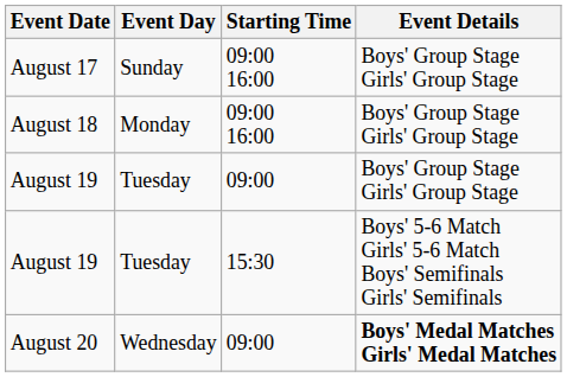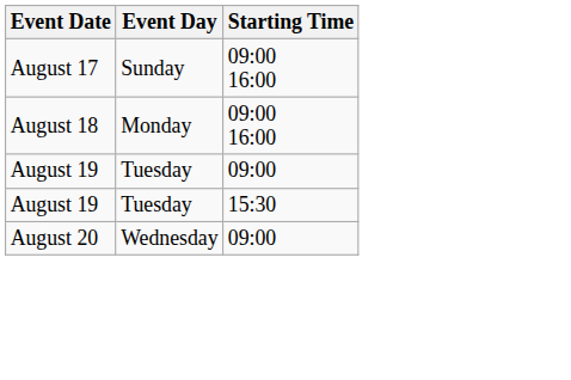 <table class="wikitable">
 <tr>
 <th>Event Date</th>
 <th>Event Day</th>
 <th>Starting Time</th>
-<th>Event Details</th>
 </tr>
 <tr>
 <td>August 17</td>
 <td>Sunday</td>
 <td>09:00<br>16:00</td>
-<td>Boys' Group Stage <br>Girls' Group Stage</td>
 </tr>
 <tr>
 <td>August 18</td>
 <td>Monday</td>
 <td>09:00<br>16:00</td>
-<td>Boys' Group Stage <br>Girls' Group Stage</td>
 </tr>
 <tr>
 <td>August 19</td>
 <td>Tuesday</td>
 <td>09:00</td>
-<td>Boys' Group Stage <br>Girls' Group Stage</td>
 </tr>
 <tr>
 <td>August 19</td>
 <td>Tuesday</td>
 <td>15:30</td>
-<td>Boys' 5-6 Match<br>Girls' 5-6 Match<br>Boys' Semifinals<br>Girls' Semifinals</td>
 </tr>
 <tr>
 <td>August 20</td>
 <td>Wednesday</td>
 <td>09:00</td>
-<td><strong>Boys' Medal Matches</strong><br><strong>Girls' Medal Matches</strong></td>
 </tr>
 </table>
